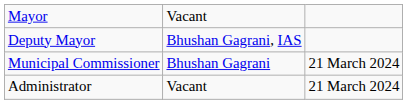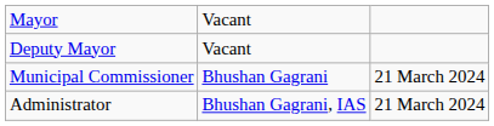 <table class="wikitable">
 <tr>
 <td><a href='#'>Mayor</a></td>
 <td>Vacant</td>
 <td></td>
 </tr>
 <tr>
 <td><a href='#'>Deputy Mayor</a></td>
-<td><a href='#'>Bhushan Gagrani</a>, <a href='#'>IAS</a></td>
+<td>Vacant</td>
 <td></td>
 </tr>
 <tr>
 <td><a href='#'>Municipal Commissioner</a></td>
 <td><a href='#'>Bhushan Gagrani</a></td>
 <td>21 March 2024</td>
 </tr>
 <tr>
 <td>Administrator</td>
-<td>Vacant</td>
+<td><a href='#'>Bhushan Gagrani</a>, <a href='#'>IAS</a></td>
 <td>21 March 2024</td>
 </tr>
 </table>
